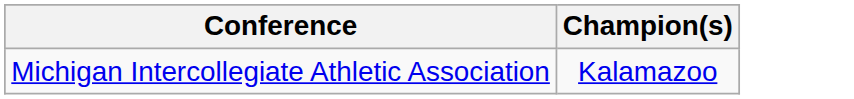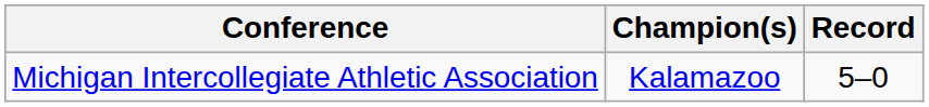 <table class="wikitable" style="text-align:center;">
 <tr>
 <th>Conference</th>
 <th>Champion(s)</th>
+<th>Record</th>
 </tr>
 <tr>
 <td><a href='#'>Michigan Intercollegiate Athletic Association</a></td>
 <td><a href='#'>Kalamazoo</a></td>
+<td>5–0</td>
 </tr>
 </table>
